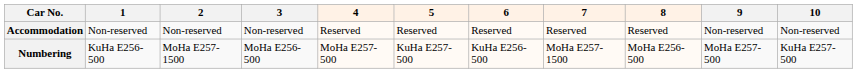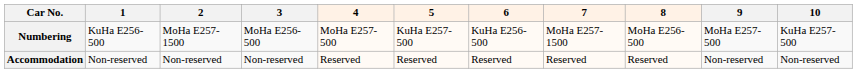 <table class="wikitable">
 <tr>
 <th>Car No.</th>
 <th>1</th>
 <th>2</th>
 <th>3</th>
 <th style="background: #FFF2E6">4</th>
 <th style="background: #FFF2E6">5</th>
 <th style="background: #FFF2E6">6</th>
 <th style="background: #FFF2E6">7</th>
 <th style="background: #FFF2E6">8</th>
 <th>9</th>
 <th>10</th>
 </tr>
 <tr>
+<th>Numbering</th>
+<td>KuHa E256-500</td>
+<td>MoHa E257-1500</td>
+<td>MoHa E256-500</td>
+<td style="background: #FFFAF5">MoHa E257-500</td>
+<td style="background: #FFFAF5">KuHa E257-500</td>
+<td style="background: #FFFAF5">KuHa E256-500</td>
+<td style="background: #FFFAF5">MoHa E257-1500</td>
+<td style="background: #FFFAF5">MoHa E256-500</td>
+<td>MoHa E257-500</td>
+<td>KuHa E257-500</td>
+</tr>
+<tr>
 <th>Accommodation</th>
 <td>Non-reserved</td>
 <td>Non-reserved</td>
 <td>Non-reserved</td>
 <td style="background: #FFFAF5">Reserved</td>
 <td style="background: #FFFAF5">Reserved</td>
 <td style="background: #FFFAF5">Reserved</td>
 <td style="background: #FFFAF5">Reserved</td>
 <td style="background: #FFFAF5">Reserved</td>
 <td>Non-reserved</td>
 <td>Non-reserved</td>
 </tr>
-<tr>
-<th>Numbering</th>
-<td>KuHa E256-500</td>
-<td>MoHa E257-1500</td>
-<td>MoHa E256-500</td>
-<td style="background: #FFFAF5">MoHa E257-500</td>
-<td style="background: #FFFAF5">KuHa E257-500</td>
-<td style="background: #FFFAF5">KuHa E256-500</td>
-<td style="background: #FFFAF5">MoHa E257-1500</td>
-<td style="background: #FFFAF5">MoHa E256-500</td>
-<td>MoHa E257-500</td>
-<td>KuHa E257-500</td>
-</tr>
 </table>
